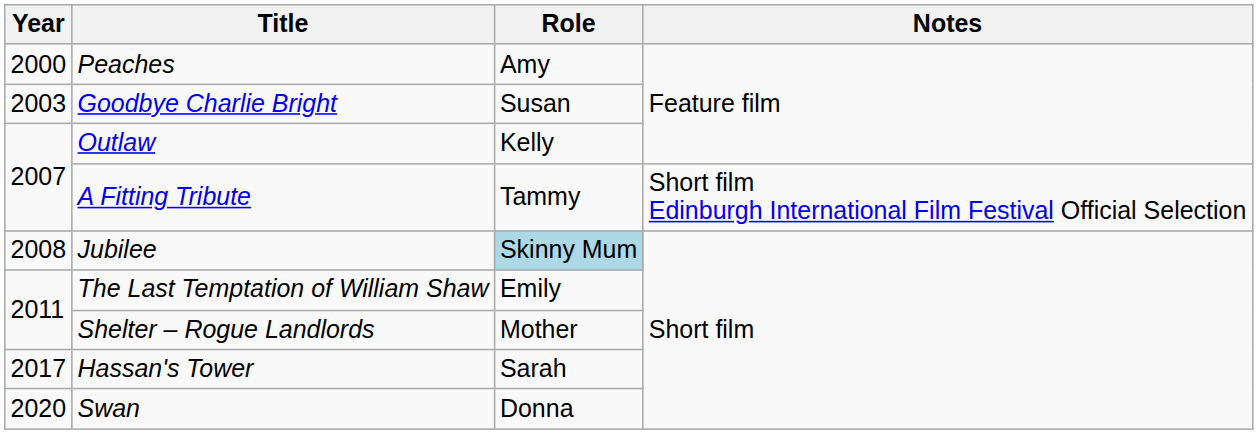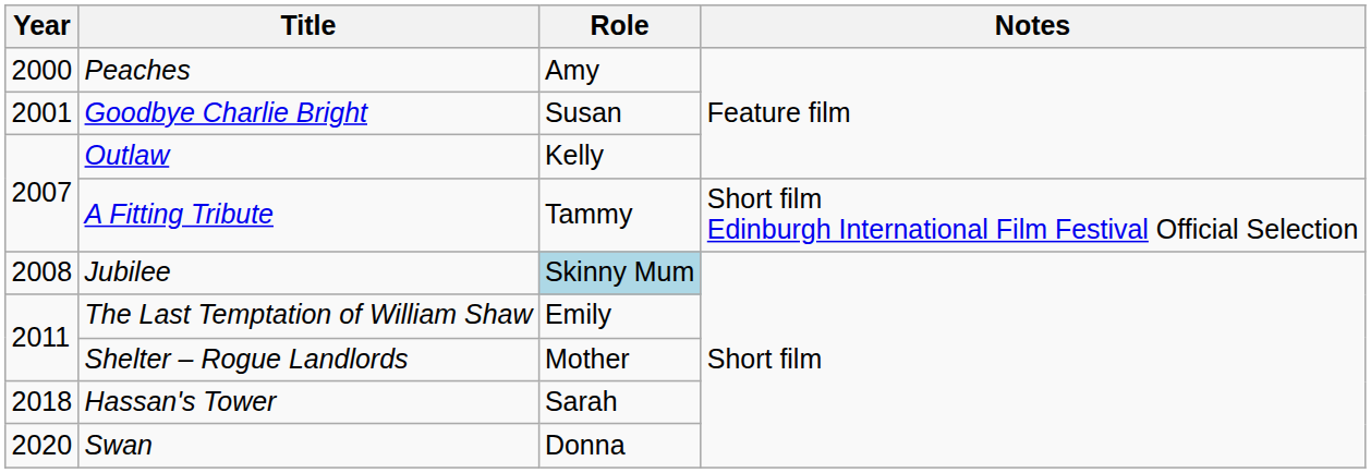 <table class="wikitable">
 <tr>
 <th>Year</th>
 <th>Title</th>
 <th>Role</th>
 <th>Notes</th>
 </tr>
 <tr>
 <td>2000</td>
 <td><em>Peaches</em></td>
 <td>Amy</td>
 <td rowspan="3">Feature film</td>
 </tr>
 <tr>
-<td>2003</td>
+<td>2001</td>
 <td><em><a href='#'>Goodbye Charlie Bright</a></em></td>
 <td>Susan</td>
 </tr>
 <tr>
 <td rowspan="2">2007</td>
 <td><a href='#'><em>Outlaw</em></a></td>
 <td>Kelly</td>
 </tr>
 <tr>
 <td><em><a href='#'>A Fitting Tribute</a></em></td>
 <td>Tammy</td>
 <td>Short film<br><a href='#'>Edinburgh International Film Festival</a> Official Selection</td>
 </tr>
 <tr>
 <td>2008</td>
 <td><em>Jubilee</em></td>
 <td style="background: lightblue;">Skinny Mum</td>
 <td rowspan="5">Short film</td>
 </tr>
 <tr>
 <td rowspan="2">2011</td>
 <td><em>The Last Temptation of William Shaw</em></td>
 <td>Emily</td>
 </tr>
 <tr>
 <td><em>Shelter – Rogue Landlords</em></td>
 <td>Mother</td>
 </tr>
 <tr>
-<td>2017</td>
+<td>2018</td>
 <td><em>Hassan's Tower</em></td>
 <td>Sarah</td>
 </tr>
 <tr>
 <td>2020</td>
 <td><em>Swan</em></td>
 <td>Donna</td>
 </tr>
 </table>
